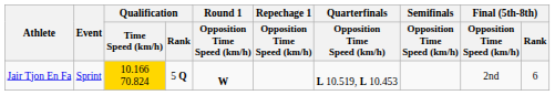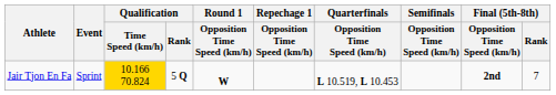 <table class="wikitable" style="font-size:90%">
 <tr>
 <th rowspan=2>Athlete</th>
 <th rowspan=2>Event</th>
 <th colspan=2>Qualification</th>
 <th>Round 1</th>
 <th>Repechage 1</th>
 <th>Quarterfinals</th>
 <th>Semifinals</th>
 <th colspan=2>Final (5th-8th)</th>
 </tr>
 <tr style="font-size:95%">
 <th>Time<br>Speed (km/h)</th>
 <th>Rank</th>
 <th>Opposition<br>Time<br>Speed (km/h)</th>
 <th>Opposition<br>Time<br>Speed (km/h)</th>
 <th>Opposition<br>Time<br>Speed (km/h)</th>
 <th>Opposition<br>Time<br>Speed (km/h)</th>
 <th>Opposition<br>Time<br>Speed (km/h)</th>
 <th>Rank</th>
 </tr>
 <tr align=center>
 <td align=left><a href='#'>Jair Tjon En Fa</a></td>
 <td align=left><a href='#'>Sprint</a></td>
 <td style="background: gold;">10.166<br>70.824</td>
 <td>5 <strong>Q</strong></td>
 <td><br><strong>W</strong></td>
 <td></td>
 <td><br><strong>L</strong> 10.519, <strong>L</strong> 10.453</td>
 <td></td>
-<td>2nd</td>
-<td>6</td>
+<td><strong>2nd</strong></td>
+<td>7</td>
 </tr>
 </table>
